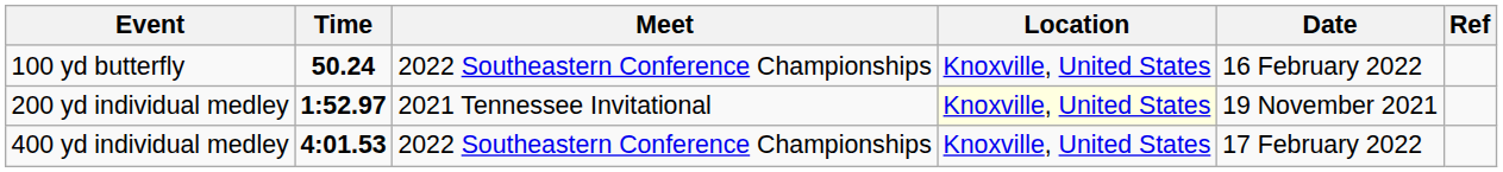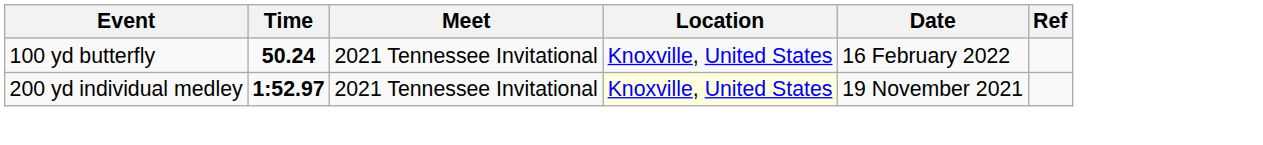 <table class="wikitable">
 <tr>
 <th>Event</th>
 <th>Time</th>
 <th>Meet</th>
 <th>Location</th>
 <th>Date</th>
 <th>Ref</th>
 </tr>
 <tr>
 <td>100 yd butterfly</td>
 <td style="text-align:center;"><strong>50.24</strong></td>
-<td>2022 <a href='#'>Southeastern Conference</a> Championships</td>
+<td>2021 Tennessee Invitational</td>
 <td><a href='#'>Knoxville</a>, <a href='#'>United States</a></td>
 <td>16 February 2022</td>
 <td style="text-align:center;"></td>
 </tr>
 <tr>
 <td>200 yd individual medley</td>
 <td style="text-align:center;"><strong>1:52.97</strong></td>
 <td>2021 Tennessee Invitational</td>
 <td style="background: lightyellow;"><a href='#'>Knoxville</a>, <a href='#'>United States</a></td>
 <td>19 November 2021</td>
 <td style="text-align:center;"></td>
 </tr>
-<tr>
-<td>400 yd individual medley</td>
-<td style="text-align:center;"><strong>4:01.53</strong></td>
-<td>2022 <a href='#'>Southeastern Conference</a> Championships</td>
-<td><a href='#'>Knoxville</a>, <a href='#'>United States</a></td>
-<td>17 February 2022</td>
-<td style="text-align:center;"></td>
-</tr>
 </table>
